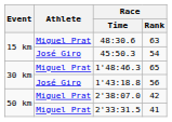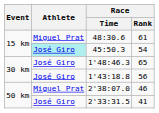 <table class="wikitable" border="1" style="font-size:90%">
 <tr>
 <th rowspan=2>Event</th>
 <th rowspan=2>Athlete</th>
 <th colspan=2>Race</th>
 </tr>
 <tr>
 <th>Time</th>
 <th>Rank</th>
 </tr>
 <tr>
 <td rowspan=2>15 km</td>
 <td><a href='#'>Miguel Prat</a></td>
 <td align=center>48:30.6</td>
-<td align=center>63</td>
+<td align=center>61</td>
 </tr>
 <tr>
-<td><a href='#'>José Giro</a></td>
+<td style="background: paleturquoise;"><a href='#'>José Giro</a></td>
 <td align=center>45:50.3</td>
 <td align=center>54</td>
 </tr>
 <tr>
 <td rowspan=2>30 km</td>
-<td><a href='#'>Miguel Prat</a></td>
+<td><a href='#'>José Giro</a></td>
 <td align=center>1'48:46.3</td>
 <td align=center>65</td>
 </tr>
 <tr>
 <td><a href='#'>José Giro</a></td>
 <td align=center>1'43:18.8</td>
 <td align=center>56</td>
 </tr>
 <tr>
 <td rowspan=2>50 km</td>
 <td><a href='#'>Miguel Prat</a></td>
 <td align=center>2'38:07.0</td>
-<td align=center>42</td>
+<td align=center>46</td>
 </tr>
 <tr>
-<td><a href='#'>Miguel Prat</a></td>
+<td><a href='#'>José Giro</a></td>
 <td align=center>2'33:31.5</td>
 <td align=center>41</td>
 </tr>
 </table>
